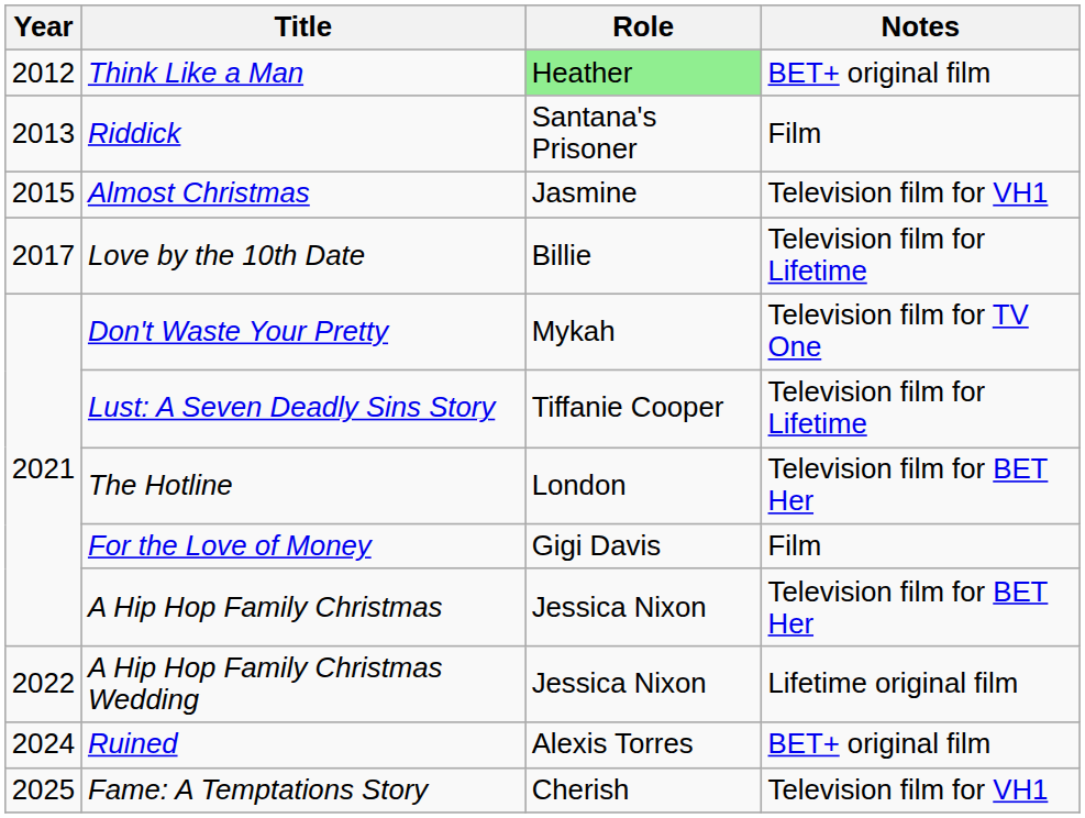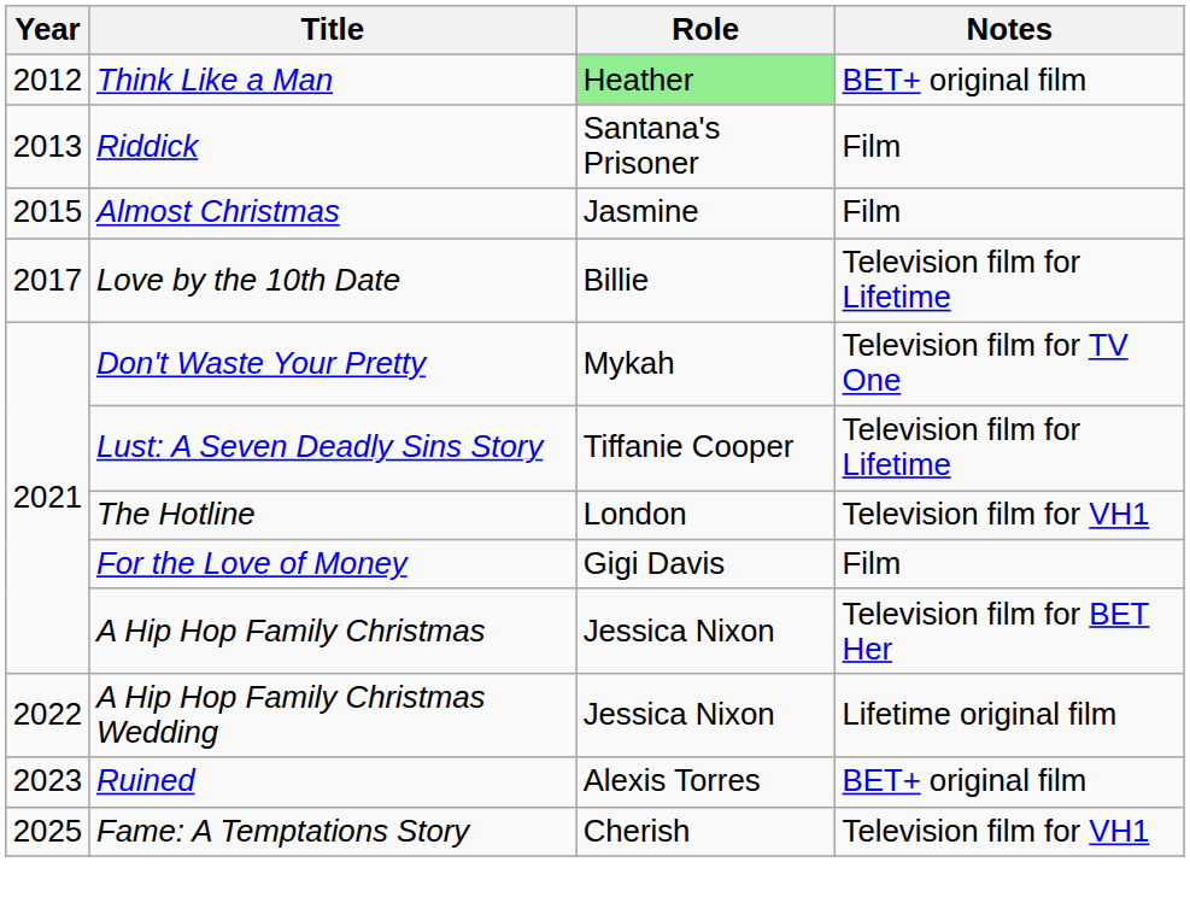 <table class="wikitable sortable">
 <tr>
 <th>Year</th>
 <th>Title</th>
 <th>Role</th>
 <th>Notes</th>
 </tr>
 <tr>
 <td>2012</td>
 <td><em><a href='#'>Think Like a Man</a></em></td>
 <td style="background: lightgreen;">Heather</td>
 <td><a href='#'>BET+</a> original film</td>
 </tr>
 <tr>
 <td>2013</td>
 <td><em><a href='#'>Riddick</a></em></td>
 <td>Santana's Prisoner</td>
 <td>Film</td>
 </tr>
 <tr>
 <td>2015</td>
 <td><em><a href='#'>Almost Christmas</a></em></td>
 <td>Jasmine</td>
-<td>Television film for <a href='#'>VH1</a></td>
+<td>Film</td>
 </tr>
 <tr>
 <td>2017</td>
 <td><em>Love by the 10th Date</em></td>
 <td>Billie</td>
 <td>Television film for <a href='#'>Lifetime</a></td>
 </tr>
 <tr>
 <td rowspan="5">2021</td>
 <td><em><a href='#'>Don't Waste Your Pretty</a></em></td>
 <td>Mykah</td>
 <td>Television film for <a href='#'>TV One</a></td>
 </tr>
 <tr>
 <td><em><a href='#'>Lust: A Seven Deadly Sins Story</a></em></td>
 <td>Tiffanie Cooper</td>
 <td>Television film for <a href='#'>Lifetime</a></td>
 </tr>
 <tr>
 <td><em>The Hotline</em></td>
 <td>London</td>
-<td>Television film for <a href='#'>BET Her</a></td>
+<td>Television film for <a href='#'>VH1</a></td>
 </tr>
 <tr>
 <td><em><a href='#'>For the Love of Money</a></em></td>
 <td>Gigi Davis</td>
 <td>Film </td>
 </tr>
 <tr>
 <td><em>A Hip Hop Family Christmas</em></td>
 <td>Jessica Nixon</td>
 <td>Television film for <a href='#'>BET Her</a></td>
 </tr>
 <tr>
 <td rowspan="1">2022</td>
 <td><em>A Hip Hop Family Christmas Wedding</em></td>
 <td>Jessica Nixon</td>
 <td>Lifetime original film</td>
 </tr>
 <tr>
-<td>2024</td>
+<td>2023</td>
 <td><em><a href='#'>Ruined</a></em></td>
 <td>Alexis Torres</td>
 <td><a href='#'>BET+</a> original film</td>
 </tr>
 <tr>
 <td>2025</td>
 <td><em>Fame: A Temptations Story</em></td>
 <td>Cherish</td>
 <td>Television film for <a href='#'>VH1</a></td>
 </tr>
 </table>
